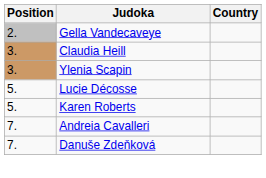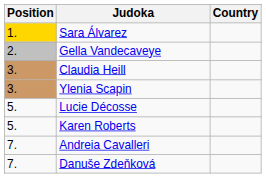 <table class=wikitable>
 <tr>
 <th width=10>Position</th>
 <th width=200>Judoka</th>
 <th width=10>Country</th>
+</tr>
+<tr>
+<td bgcolor=gold>1.</td>
+<td><a href='#'>Sara Álvarez</a></td>
+<td></td>
 </tr>
 <tr>
 <td bgcolor="silver">2.</td>
 <td><a href='#'>Gella Vandecaveye</a></td>
 <td></td>
 </tr>
 <tr>
 <td bgcolor="CC9966">3.</td>
 <td><a href='#'>Claudia Heill</a></td>
 <td></td>
 </tr>
 <tr>
 <td bgcolor="CC9966">3.</td>
 <td><a href='#'>Ylenia Scapin</a></td>
 <td></td>
 </tr>
 <tr>
 <td>5.</td>
 <td><a href='#'>Lucie Décosse</a></td>
 <td></td>
 </tr>
 <tr>
 <td>5.</td>
 <td><a href='#'>Karen Roberts</a></td>
 <td></td>
 </tr>
 <tr>
 <td>7.</td>
 <td><a href='#'>Andreia Cavalleri</a></td>
 <td></td>
 </tr>
 <tr>
 <td>7.</td>
 <td><a href='#'>Danuše Zdeňková</a></td>
 <td></td>
 </tr>
 </table>
